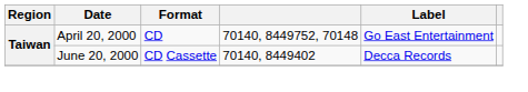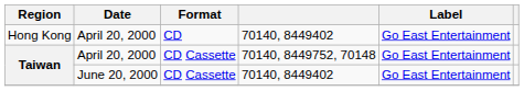 <table class="wikitable plainrowheaders">
 <tr>
 <th scope="col">Region</th>
 <th scope="col">Date</th>
 <th scope="col">Format</th>
 <th scope="col"></th>
 <th scope="col">Label</th>
 <th scope="col"></th>
 </tr>
 <tr>
+<td>Hong Kong</td>
+<td>April 20, 2000</td>
+<td><a href='#'>CD</a></td>
+<td>70140, 8449402</td>
+<td><a href='#'>Go East Entertainment</a></td>
+<td align="center"></td>
+</tr>
+<tr>
 <th scope="row" rowspan="2">Taiwan</th>
 <td>April 20, 2000</td>
-<td><a href='#'>CD</a></td>
+<td><a href='#'>CD</a> <a href='#'>Cassette</a></td>
 <td>70140, 8449752, 70148</td>
 <td><a href='#'>Go East Entertainment</a></td>
 <td align="center"></td>
 </tr>
 <tr>
 <td>June 20, 2000</td>
 <td><a href='#'>CD</a> <a href='#'>Cassette</a></td>
 <td>70140, 8449402</td>
-<td><a href='#'>Decca Records</a></td>
+<td><a href='#'>Go East Entertainment</a></td>
 <td align="center"></td>
 </tr>
 <tr>
 </tr>
 </table>
